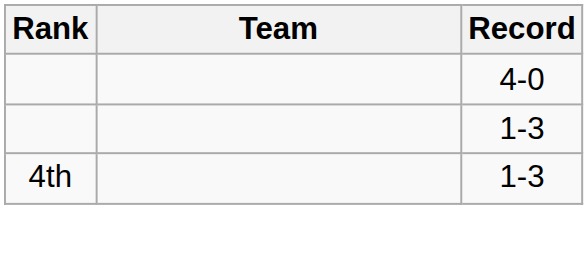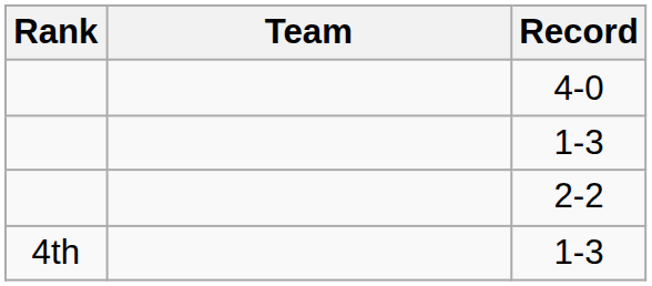 <table class=wikitable style="text-align:center;">
 <tr>
 <th>Rank</th>
 <th width=180>Team</th>
 <th>Record</th>
 </tr>
 <tr align=center>
 <td></td>
 <td align=left></td>
 <td>4-0</td>
 </tr>
 <tr align=center>
 <td></td>
 <td align=left></td>
 <td>1-3</td>
 </tr>
 <tr align=center>
+<td></td>
+<td align=left></td>
+<td>2-2</td>
+</tr>
+<tr align=center>
 <td>4th</td>
 <td align=left></td>
 <td>1-3</td>
 </tr>
 </table>
